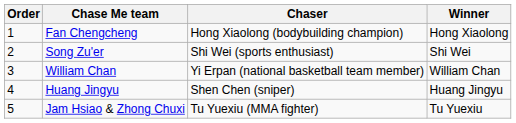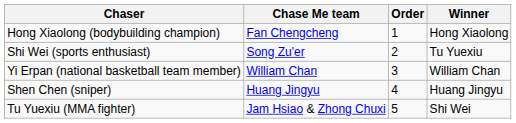 <table class="wikitable" style="font-size:95%; text-align:left;">
 <tr>
+<th>Chaser</th>
+<th>Chase Me team</th>
 <th>Order</th>
-<th>Chase Me team</th>
-<th>Chaser</th>
 <th>Winner</th>
 </tr>
 <tr>
+<td>Hong Xiaolong (bodybuilding champion)</td>
+<td><a href='#'>Fan Chengcheng</a></td>
 <td>1</td>
-<td><a href='#'>Fan Chengcheng</a></td>
-<td>Hong Xiaolong (bodybuilding champion)</td>
 <td>Hong Xiaolong</td>
 </tr>
 <tr>
+<td>Shi Wei (sports enthusiast)</td>
+<td><a href='#'>Song Zu'er</a></td>
 <td>2</td>
-<td><a href='#'>Song Zu'er</a></td>
-<td>Shi Wei (sports enthusiast)</td>
-<td>Shi Wei</td>
+<td>Tu Yuexiu</td>
 </tr>
 <tr>
+<td>Yi Erpan (national basketball team member)</td>
+<td><a href='#'>William Chan</a></td>
 <td>3</td>
-<td><a href='#'>William Chan</a></td>
-<td>Yi Erpan (national basketball team member)</td>
 <td>William Chan</td>
 </tr>
 <tr>
+<td>Shen Chen (sniper)</td>
+<td><a href='#'>Huang Jingyu</a></td>
 <td>4</td>
-<td><a href='#'>Huang Jingyu</a></td>
-<td>Shen Chen (sniper)</td>
 <td>Huang Jingyu</td>
 </tr>
 <tr>
+<td>Tu Yuexiu (MMA fighter)</td>
+<td><a href='#'>Jam Hsiao</a> & <a href='#'>Zhong Chuxi</a></td>
 <td>5</td>
-<td><a href='#'>Jam Hsiao</a> & <a href='#'>Zhong Chuxi</a></td>
-<td>Tu Yuexiu (MMA fighter)</td>
-<td>Tu Yuexiu</td>
+<td>Shi Wei</td>
 </tr>
 </table>
